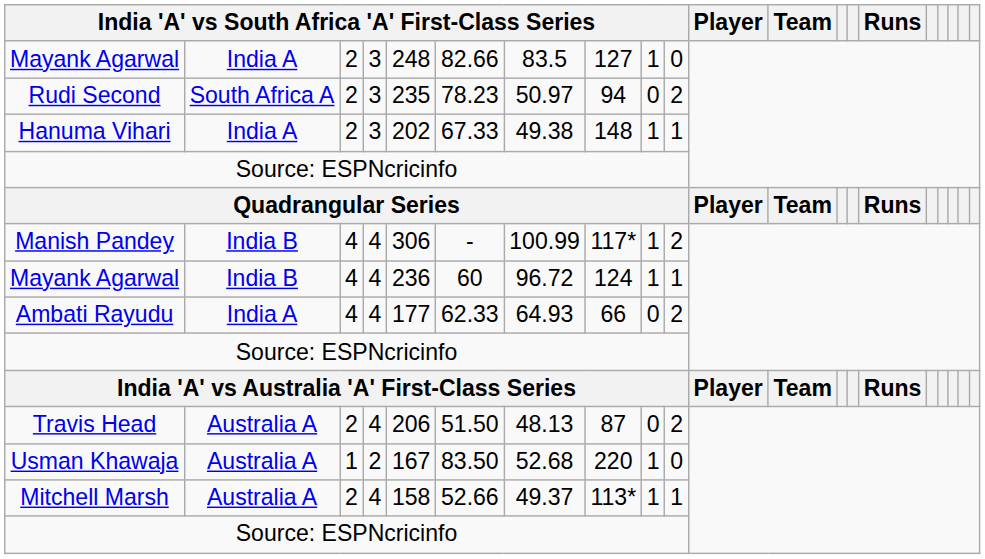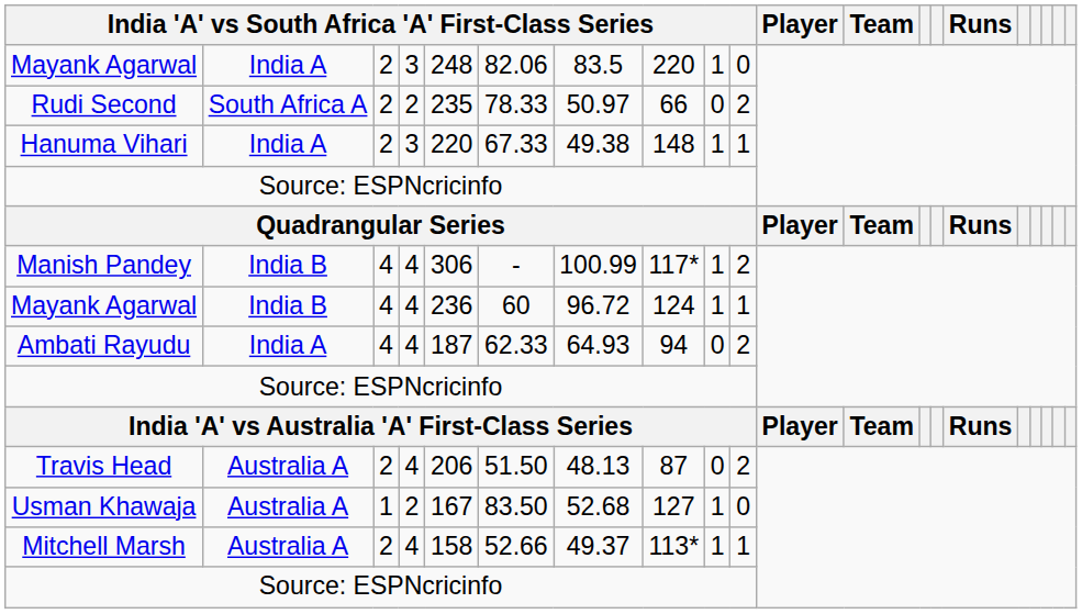 <table class="wikitable" style="text-align: center;">
 <tr>
 <th colspan="10"><strong>India 'A' vs South Africa 'A' First-Class Series</strong></th>
 <th>Player</th>
 <th>Team</th>
 <th></th>
 <th></th>
 <th>Runs</th>
 <th></th>
 <th></th>
 <th></th>
 <th></th>
 <th></th>
 </tr>
 <tr>
 <td><a href='#'>Mayank Agarwal</a></td>
 <td><a href='#'>India A</a></td>
 <td>2</td>
 <td>3</td>
 <td>248</td>
-<td>82.66</td>
+<td>82.06</td>
 <td>83.5</td>
-<td>127</td>
+<td>220</td>
 <td>1</td>
 <td>0</td>
 </tr>
 <tr>
 <td><a href='#'>Rudi Second</a></td>
 <td><a href='#'>South Africa A</a></td>
 <td>2</td>
-<td>3</td>
+<td>2</td>
 <td>235</td>
-<td>78.23</td>
+<td>78.33</td>
 <td>50.97</td>
-<td>94</td>
+<td>66</td>
 <td>0</td>
 <td>2</td>
 </tr>
 <tr>
 <td><a href='#'>Hanuma Vihari</a></td>
 <td><a href='#'>India A</a></td>
 <td>2</td>
 <td>3</td>
-<td>202</td>
+<td>220</td>
 <td>67.33</td>
 <td>49.38</td>
 <td>148</td>
 <td>1</td>
 <td>1</td>
 </tr>
 <tr>
 <td colspan="10"> Source: ESPNcricinfo</td>
 </tr>
 <tr>
 <th colspan="10"><strong>Quadrangular Series </strong></th>
 <th>Player</th>
 <th>Team</th>
 <th></th>
 <th></th>
 <th>Runs</th>
 <th></th>
 <th></th>
 <th></th>
 <th></th>
 <th></th>
 </tr>
 <tr>
 <td><a href='#'>Manish Pandey</a></td>
 <td><a href='#'>India B</a></td>
 <td>4</td>
 <td>4</td>
 <td>306</td>
 <td>-</td>
 <td>100.99</td>
 <td>117*</td>
 <td>1</td>
 <td>2</td>
 </tr>
 <tr>
 <td><a href='#'>Mayank Agarwal</a></td>
 <td><a href='#'>India B</a></td>
 <td>4</td>
 <td>4</td>
 <td>236</td>
 <td>60</td>
 <td>96.72</td>
 <td>124</td>
 <td>1</td>
 <td>1</td>
 </tr>
 <tr>
 <td><a href='#'>Ambati Rayudu</a></td>
 <td><a href='#'>India A</a></td>
 <td>4</td>
 <td>4</td>
-<td>177</td>
+<td>187</td>
 <td>62.33</td>
 <td>64.93</td>
-<td>66</td>
+<td>94</td>
 <td>0</td>
 <td>2</td>
 </tr>
 <tr>
 <td colspan="10"> Source: ESPNcricinfo</td>
 </tr>
 <tr>
 <th colspan="10"><strong>India 'A' vs Australia 'A' First-Class Series</strong></th>
 <th>Player</th>
 <th>Team</th>
 <th></th>
 <th></th>
 <th>Runs</th>
 <th></th>
 <th></th>
 <th></th>
 <th></th>
 <th></th>
 </tr>
 <tr>
 <td><a href='#'>Travis Head</a></td>
 <td><a href='#'>Australia A</a></td>
 <td>2</td>
 <td>4</td>
 <td>206</td>
 <td>51.50</td>
 <td>48.13</td>
 <td>87</td>
 <td>0</td>
 <td>2</td>
 </tr>
 <tr>
 <td><a href='#'>Usman Khawaja</a></td>
 <td><a href='#'>Australia A</a></td>
 <td>1</td>
 <td>2</td>
 <td>167</td>
 <td>83.50</td>
 <td>52.68</td>
-<td>220</td>
+<td>127</td>
 <td>1</td>
 <td>0</td>
 </tr>
 <tr>
 <td><a href='#'>Mitchell Marsh</a></td>
 <td><a href='#'>Australia A</a></td>
 <td>2</td>
 <td>4</td>
 <td>158</td>
 <td>52.66</td>
 <td>49.37</td>
 <td>113*</td>
 <td>1</td>
 <td>1</td>
 </tr>
 <tr>
 <td colspan="10"> Source: ESPNcricinfo</td>
 </tr>
 </table>
